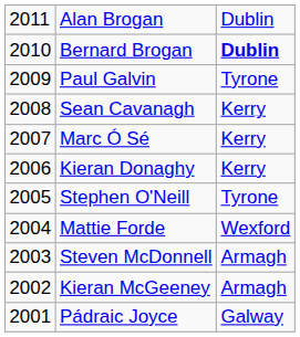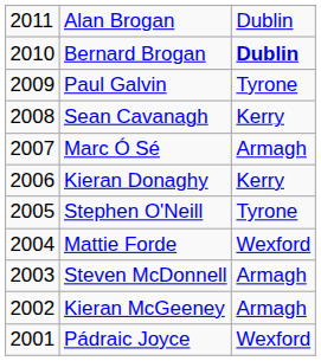 <table class="wikitable">
 <tr>
 <td>2011</td>
 <td><a href='#'>Alan Brogan</a></td>
 <td><a href='#'>Dublin</a></td>
 </tr>
 <tr>
 <td>2010</td>
 <td><a href='#'>Bernard Brogan</a></td>
 <td><strong><a href='#'>Dublin</a></strong></td>
 </tr>
 <tr>
 <td>2009</td>
 <td><a href='#'>Paul Galvin</a></td>
 <td><a href='#'>Tyrone</a></td>
 </tr>
 <tr>
 <td>2008</td>
 <td><a href='#'>Sean Cavanagh</a></td>
 <td><a href='#'>Kerry</a></td>
 </tr>
 <tr>
 <td>2007</td>
 <td><a href='#'>Marc Ó Sé</a></td>
-<td><a href='#'>Kerry</a></td>
+<td><a href='#'>Armagh</a></td>
 </tr>
 <tr>
 <td>2006</td>
 <td><a href='#'>Kieran Donaghy</a></td>
 <td><a href='#'>Kerry</a></td>
 </tr>
 <tr>
 <td>2005</td>
 <td><a href='#'>Stephen O'Neill</a></td>
 <td><a href='#'>Tyrone</a></td>
 </tr>
 <tr>
 <td>2004</td>
 <td><a href='#'>Mattie Forde</a></td>
 <td><a href='#'>Wexford</a></td>
 </tr>
 <tr>
 <td>2003</td>
 <td><a href='#'>Steven McDonnell</a></td>
 <td><a href='#'>Armagh</a></td>
 </tr>
 <tr>
 <td>2002</td>
 <td><a href='#'>Kieran McGeeney</a></td>
 <td><a href='#'>Armagh</a></td>
 </tr>
 <tr>
 <td>2001</td>
 <td><a href='#'>Pádraic Joyce</a></td>
-<td><a href='#'>Galway</a></td>
+<td><a href='#'>Wexford</a></td>
 </tr>
 </table>
